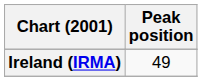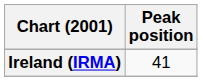 <table class="wikitable sortable plainrowheaders" style="text-align:center">
 <tr>
 <th>Chart (2001)</th>
 <th>Peak<br>position</th>
 </tr>
 <tr>
 </tr>
 <tr>
 </tr>
 <tr>
 <th scope="row">Ireland (<a href='#'>IRMA</a>)</th>
-<td>49</td>
+<td>41</td>
 </tr>
 <tr>
 </tr>
 <tr>
 </tr>
 <tr>
 </tr>
 </table>
